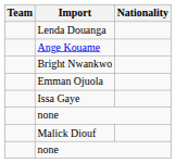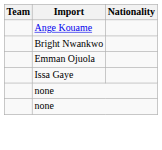 <table class="wikitable">
 <tr>
 <th>Team</th>
 <th>Import</th>
 <th>Nationality</th>
-</tr>
-<tr>
-<td></td>
-<td>Lenda Douanga</td>
-<td></td>
 </tr>
 <tr>
 <td></td>
 <td><a href='#'>Ange Kouame</a></td>
 <td></td>
 </tr>
 <tr>
 <td></td>
 <td>Bright Nwankwo</td>
 <td></td>
 </tr>
 <tr>
 <td></td>
 <td>Emman Ojuola</td>
 <td></td>
 </tr>
 <tr>
 <td></td>
 <td>Issa Gaye</td>
 <td></td>
 </tr>
 <tr>
 <td></td>
 <td colspan="2">none</td>
 </tr>
 <tr>
 <td></td>
-<td>Malick Diouf</td>
-<td></td>
-</tr>
-<tr>
-<td></td>
 <td colspan="2">none</td>
 </tr>
 </table>
